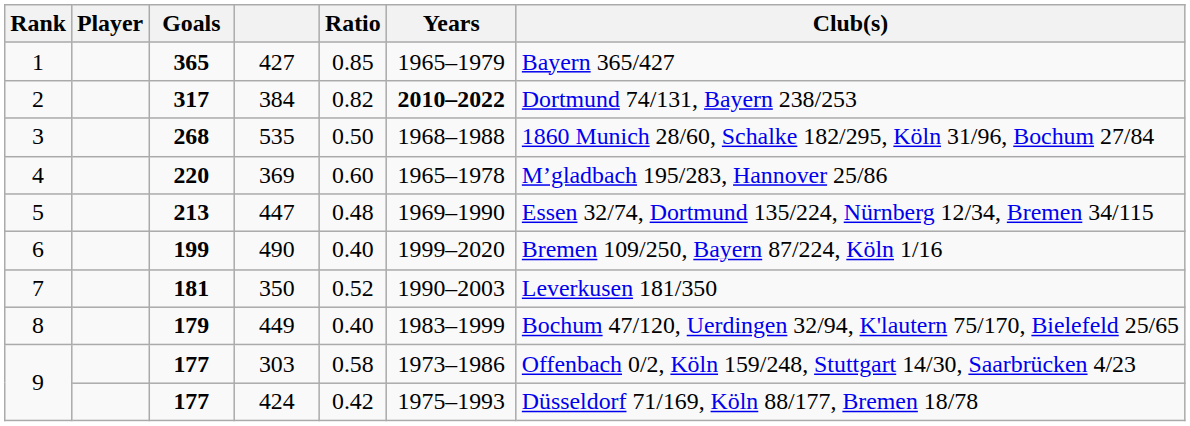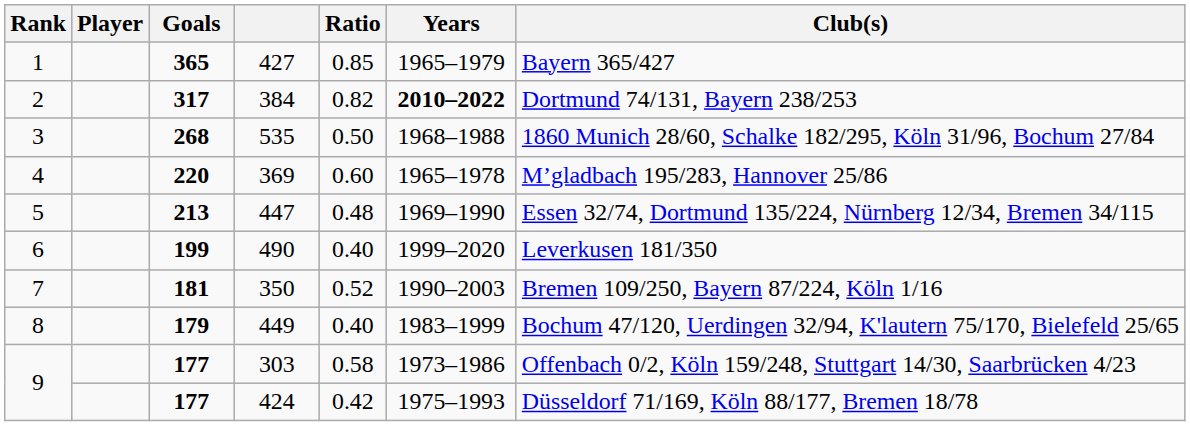 <table class="wikitable nowrap" style="text-align: center;">
 <tr>
 <th>Rank</th>
 <th>Player</th>
 <th width=50>Goals</th>
 <th width=50></th>
 <th>Ratio</th>
 <th width=80>Years</th>
 <th>Club(s)</th>
 </tr>
 <tr>
 <td>1</td>
 <td align="left"> </td>
 <td><strong>365</strong></td>
 <td>427</td>
 <td>0.85</td>
 <td>1965–1979</td>
 <td align=left><a href='#'>Bayern</a> 365/427</td>
 </tr>
 <tr>
 <td>2</td>
 <td align="left"> </td>
 <td><strong>317</strong></td>
 <td>384</td>
 <td>0.82</td>
 <td><strong>2010–2022</strong></td>
 <td align=left><a href='#'>Dortmund</a> 74/131, <a href='#'>Bayern</a> 238/253</td>
 </tr>
 <tr>
 <td>3</td>
 <td align="left"> </td>
 <td><strong>268</strong></td>
 <td>535</td>
 <td>0.50</td>
 <td>1968–1988</td>
 <td align=left><a href='#'>1860 Munich</a> 28/60, <a href='#'>Schalke</a> 182/295, <a href='#'>Köln</a> 31/96, <a href='#'>Bochum</a> 27/84</td>
 </tr>
 <tr>
 <td>4</td>
 <td align="left"> </td>
 <td><strong>220</strong></td>
 <td>369</td>
 <td>0.60</td>
 <td>1965–1978</td>
 <td align=left><a href='#'>M’gladbach</a> 195/283, <a href='#'>Hannover</a> 25/86</td>
 </tr>
 <tr>
 <td>5</td>
 <td align="left"> </td>
 <td><strong>213</strong></td>
 <td>447</td>
 <td>0.48</td>
 <td>1969–1990</td>
 <td align=left><a href='#'>Essen</a> 32/74, <a href='#'>Dortmund</a> 135/224, <a href='#'>Nürnberg</a> 12/34, <a href='#'>Bremen</a> 34/115</td>
 </tr>
 <tr>
 <td>6</td>
 <td align="left"> </td>
 <td><strong>199</strong></td>
 <td>490</td>
 <td>0.40</td>
 <td>1999–2020</td>
-<td align=left><a href='#'>Bremen</a> 109/250, <a href='#'>Bayern</a> 87/224, <a href='#'>Köln</a> 1/16</td>
+<td align=left><a href='#'>Leverkusen</a> 181/350</td>
 </tr>
 <tr>
 <td>7</td>
 <td align="left"> </td>
 <td><strong>181</strong></td>
 <td>350</td>
 <td>0.52</td>
 <td>1990–2003</td>
-<td align=left><a href='#'>Leverkusen</a> 181/350</td>
+<td align=left><a href='#'>Bremen</a> 109/250, <a href='#'>Bayern</a> 87/224, <a href='#'>Köln</a> 1/16</td>
 </tr>
 <tr>
 <td>8</td>
 <td align="left"> </td>
 <td><strong>179</strong></td>
 <td>449</td>
 <td>0.40</td>
 <td>1983–1999</td>
 <td align=left><a href='#'>Bochum</a> 47/120, <a href='#'>Uerdingen</a> 32/94, <a href='#'>K'lautern</a> 75/170, <a href='#'>Bielefeld</a> 25/65</td>
 </tr>
 <tr>
 <td rowspan="2">9</td>
 <td align="left"> </td>
 <td><strong>177</strong></td>
 <td>303</td>
 <td>0.58</td>
 <td>1973–1986</td>
 <td align=left><a href='#'>Offenbach</a> 0/2, <a href='#'>Köln</a> 159/248, <a href='#'>Stuttgart</a> 14/30, <a href='#'>Saarbrücken</a> 4/23</td>
 </tr>
 <tr>
 <td align="left"> </td>
 <td><strong>177</strong></td>
 <td>424</td>
 <td>0.42</td>
 <td>1975–1993</td>
 <td align=left><a href='#'>Düsseldorf</a> 71/169, <a href='#'>Köln</a> 88/177, <a href='#'>Bremen</a> 18/78</td>
 </tr>
 </table>
